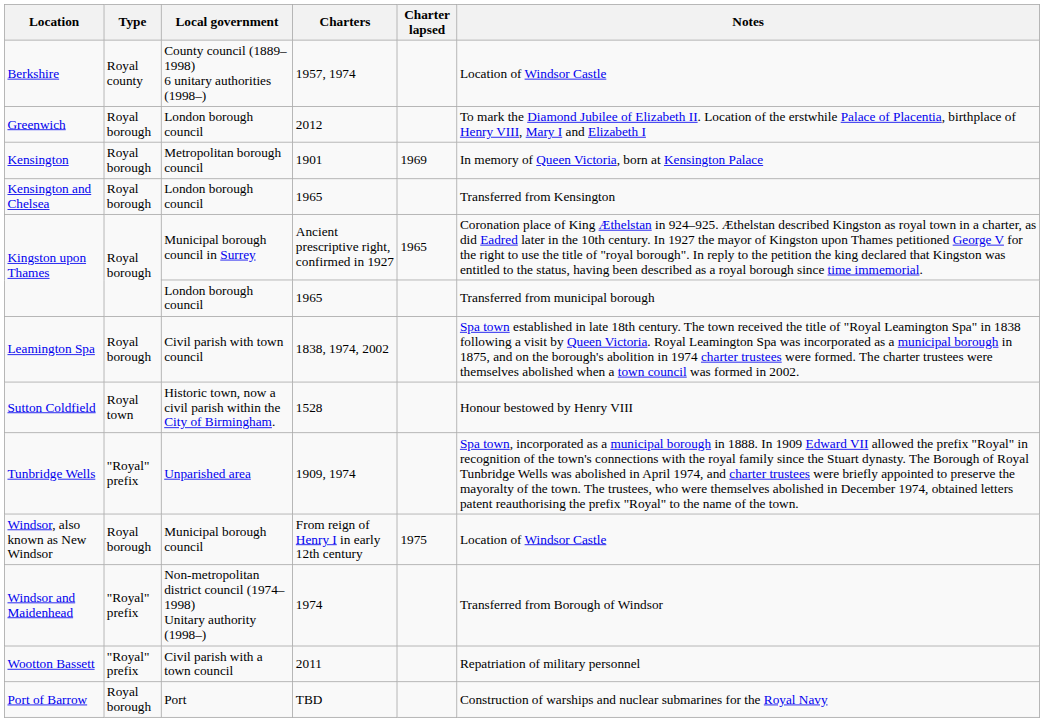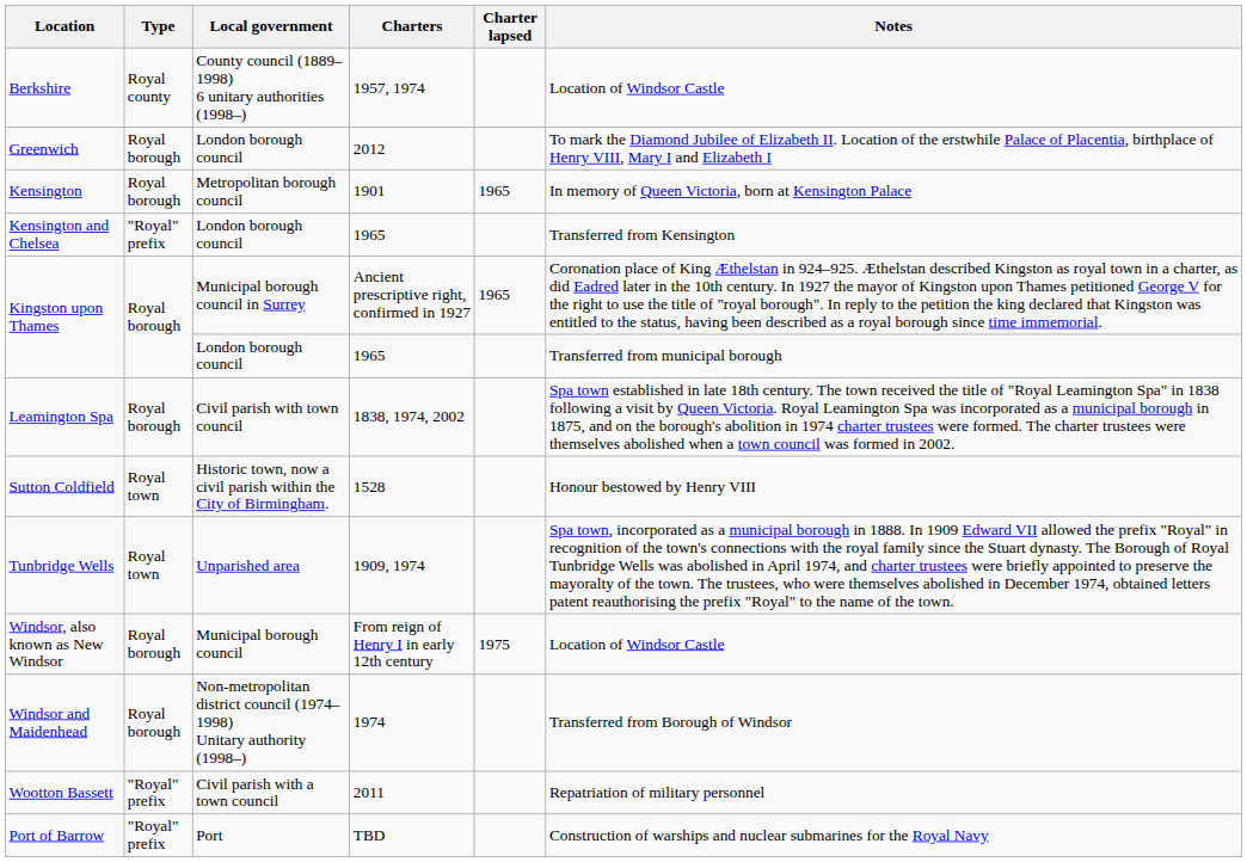 <table class="wikitable sortable">
 <tr>
 <th>Location</th>
 <th>Type</th>
 <th>Local government</th>
 <th>Charters</th>
 <th>Charter lapsed</th>
 <th>Notes</th>
 </tr>
 <tr>
 <td><a href='#'>Berkshire</a></td>
 <td>Royal county</td>
 <td>County council (1889–1998)<br>6 unitary authorities (1998–)</td>
 <td>1957, 1974</td>
 <td></td>
 <td>Location of <a href='#'>Windsor Castle</a></td>
 </tr>
 <tr>
 <td><a href='#'>Greenwich</a></td>
 <td>Royal borough</td>
 <td>London borough council</td>
 <td>2012</td>
 <td></td>
 <td>To mark the <a href='#'>Diamond Jubilee of Elizabeth II</a>. Location of the erstwhile <a href='#'>Palace of Placentia</a>, birthplace of <a href='#'>Henry VIII</a>, <a href='#'>Mary I</a> and <a href='#'>Elizabeth I</a></td>
 </tr>
 <tr>
 <td><a href='#'>Kensington</a></td>
 <td>Royal borough</td>
 <td>Metropolitan borough council</td>
 <td>1901</td>
-<td>1969</td>
+<td>1965</td>
 <td>In memory of <a href='#'>Queen Victoria</a>, born at <a href='#'>Kensington Palace</a></td>
 </tr>
 <tr>
 <td><a href='#'>Kensington and Chelsea</a></td>
-<td>Royal borough</td>
+<td>"Royal" prefix</td>
 <td>London borough council</td>
 <td>1965</td>
 <td></td>
 <td>Transferred from Kensington</td>
 </tr>
 <tr>
 <td rowspan="2"><a href='#'>Kingston upon Thames</a></td>
 <td rowspan="2">Royal borough</td>
 <td>Municipal borough council in <a href='#'>Surrey</a></td>
 <td>Ancient prescriptive right, confirmed in 1927</td>
 <td>1965</td>
 <td>Coronation place of King <a href='#'>Æthelstan</a> in 924–925. Æthelstan described Kingston as royal town in a charter, as did <a href='#'>Eadred</a> later in the 10th century. In 1927 the mayor of Kingston upon Thames petitioned <a href='#'>George V</a> for the right to use the title of "royal borough". In reply to the petition the king declared that Kingston was entitled to the status, having been described as a royal borough since <a href='#'>time immemorial</a>.</td>
 </tr>
 <tr>
 <td>London borough council</td>
 <td>1965</td>
 <td></td>
 <td>Transferred from municipal borough</td>
 </tr>
 <tr>
 <td><a href='#'>Leamington Spa</a></td>
 <td>Royal borough</td>
 <td>Civil parish with town council</td>
 <td>1838, 1974, 2002</td>
 <td></td>
 <td><a href='#'>Spa town</a> established in late 18th century. The town received the title of "Royal Leamington Spa" in 1838 following a visit by <a href='#'>Queen Victoria</a>. Royal Leamington Spa was incorporated as a <a href='#'>municipal borough</a> in 1875, and on the borough's abolition in 1974 <a href='#'>charter trustees</a> were formed. The charter trustees were themselves abolished when a <a href='#'>town council</a> was formed in 2002.</td>
 </tr>
 <tr>
 <td><a href='#'>Sutton Coldfield</a></td>
 <td>Royal town</td>
 <td>Historic town, now a civil parish within the <a href='#'>City of Birmingham</a>.</td>
 <td>1528</td>
 <td></td>
 <td>Honour bestowed by Henry VIII</td>
 </tr>
 <tr>
 <td><a href='#'>Tunbridge Wells</a></td>
-<td>"Royal" prefix</td>
+<td>Royal town</td>
 <td><a href='#'>Unparished area</a></td>
 <td>1909, 1974</td>
 <td></td>
 <td><a href='#'>Spa town</a>, incorporated as a <a href='#'>municipal borough</a> in 1888. In 1909 <a href='#'>Edward VII</a> allowed the prefix "Royal" in recognition of the town's connections with the royal family since the Stuart dynasty. The Borough of Royal Tunbridge Wells was abolished in April 1974, and <a href='#'>charter trustees</a> were briefly appointed to preserve the mayoralty of the town. The trustees, who were themselves abolished in December 1974, obtained letters patent reauthorising the prefix "Royal" to the name of the town.</td>
 </tr>
 <tr>
 <td><a href='#'>Windsor</a>, also known as New Windsor</td>
 <td>Royal borough</td>
 <td>Municipal borough council</td>
 <td>From reign of <a href='#'>Henry I</a> in early 12th century</td>
 <td>1975</td>
 <td>Location of <a href='#'>Windsor Castle</a></td>
 </tr>
 <tr>
 <td><a href='#'>Windsor and Maidenhead</a></td>
-<td>"Royal" prefix</td>
+<td>Royal borough</td>
 <td>Non-metropolitan district council (1974–1998)<br>Unitary authority (1998–)</td>
 <td>1974</td>
 <td></td>
 <td>Transferred from Borough of Windsor</td>
 </tr>
 <tr>
 <td><a href='#'>Wootton Bassett</a></td>
 <td>"Royal" prefix</td>
 <td>Civil parish with a town council</td>
 <td>2011</td>
 <td></td>
 <td>Repatriation of military personnel</td>
 </tr>
 <tr>
 <td><a href='#'>Port of Barrow</a></td>
-<td>Royal borough</td>
+<td>"Royal" prefix</td>
 <td>Port</td>
 <td>TBD</td>
 <td></td>
 <td>Construction of warships and nuclear submarines for the <a href='#'>Royal Navy</a></td>
 </tr>
 </table>
